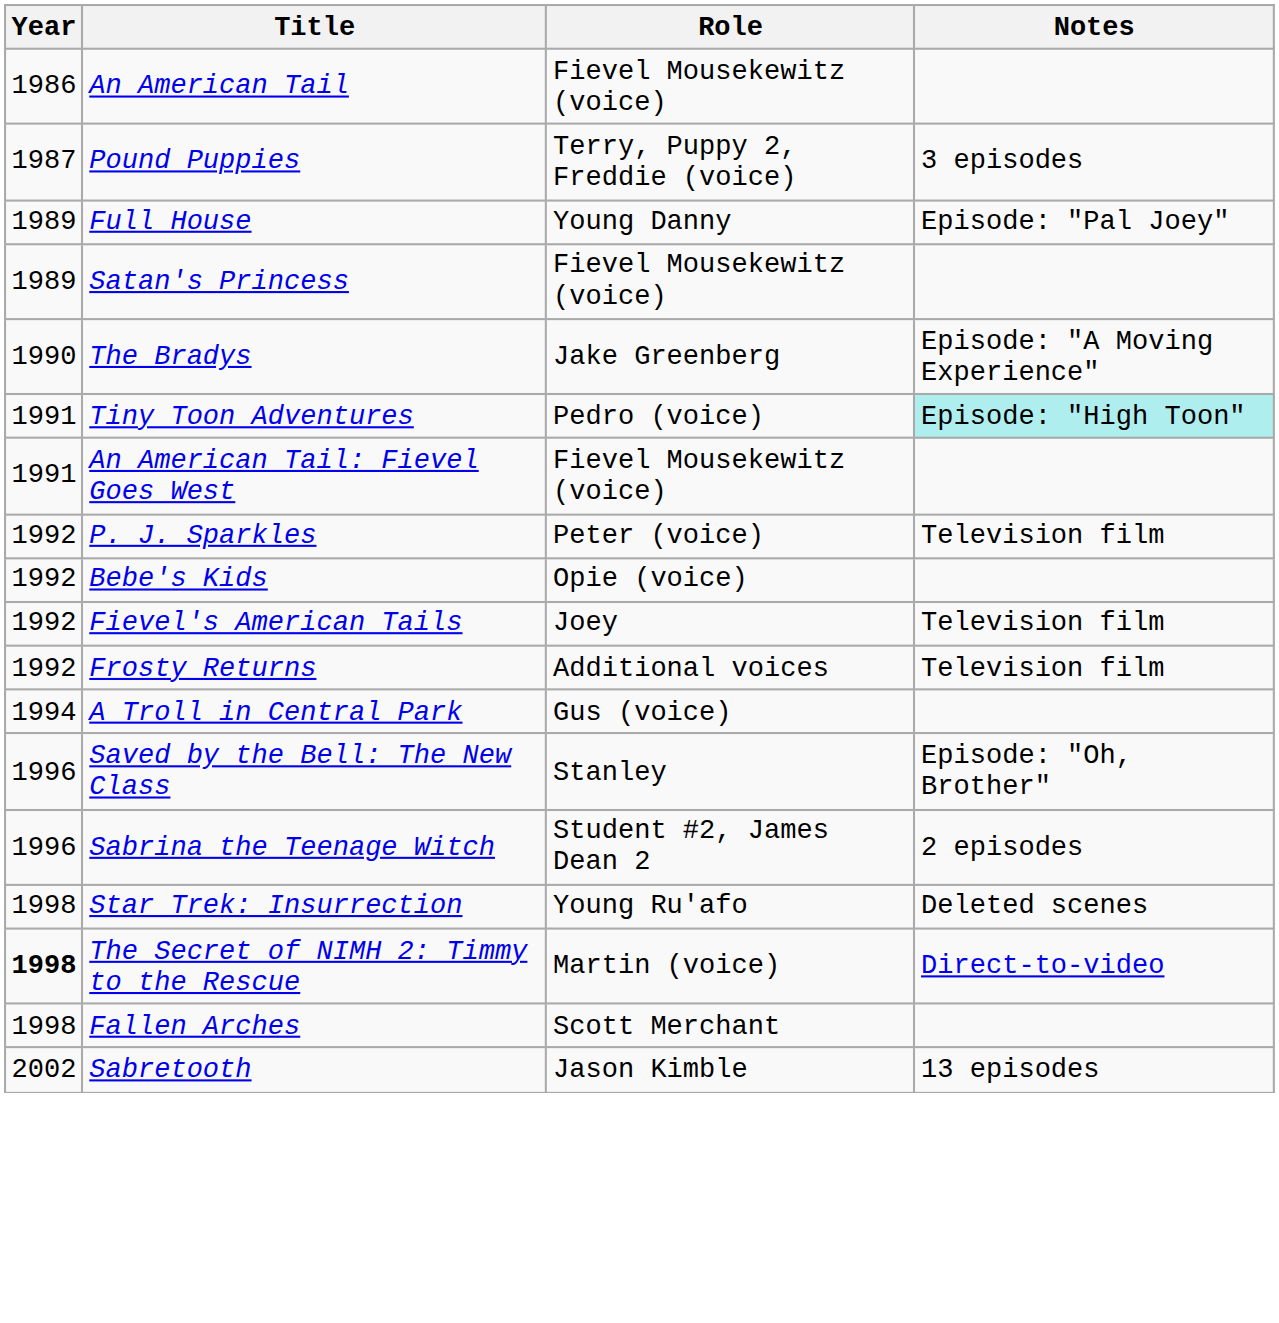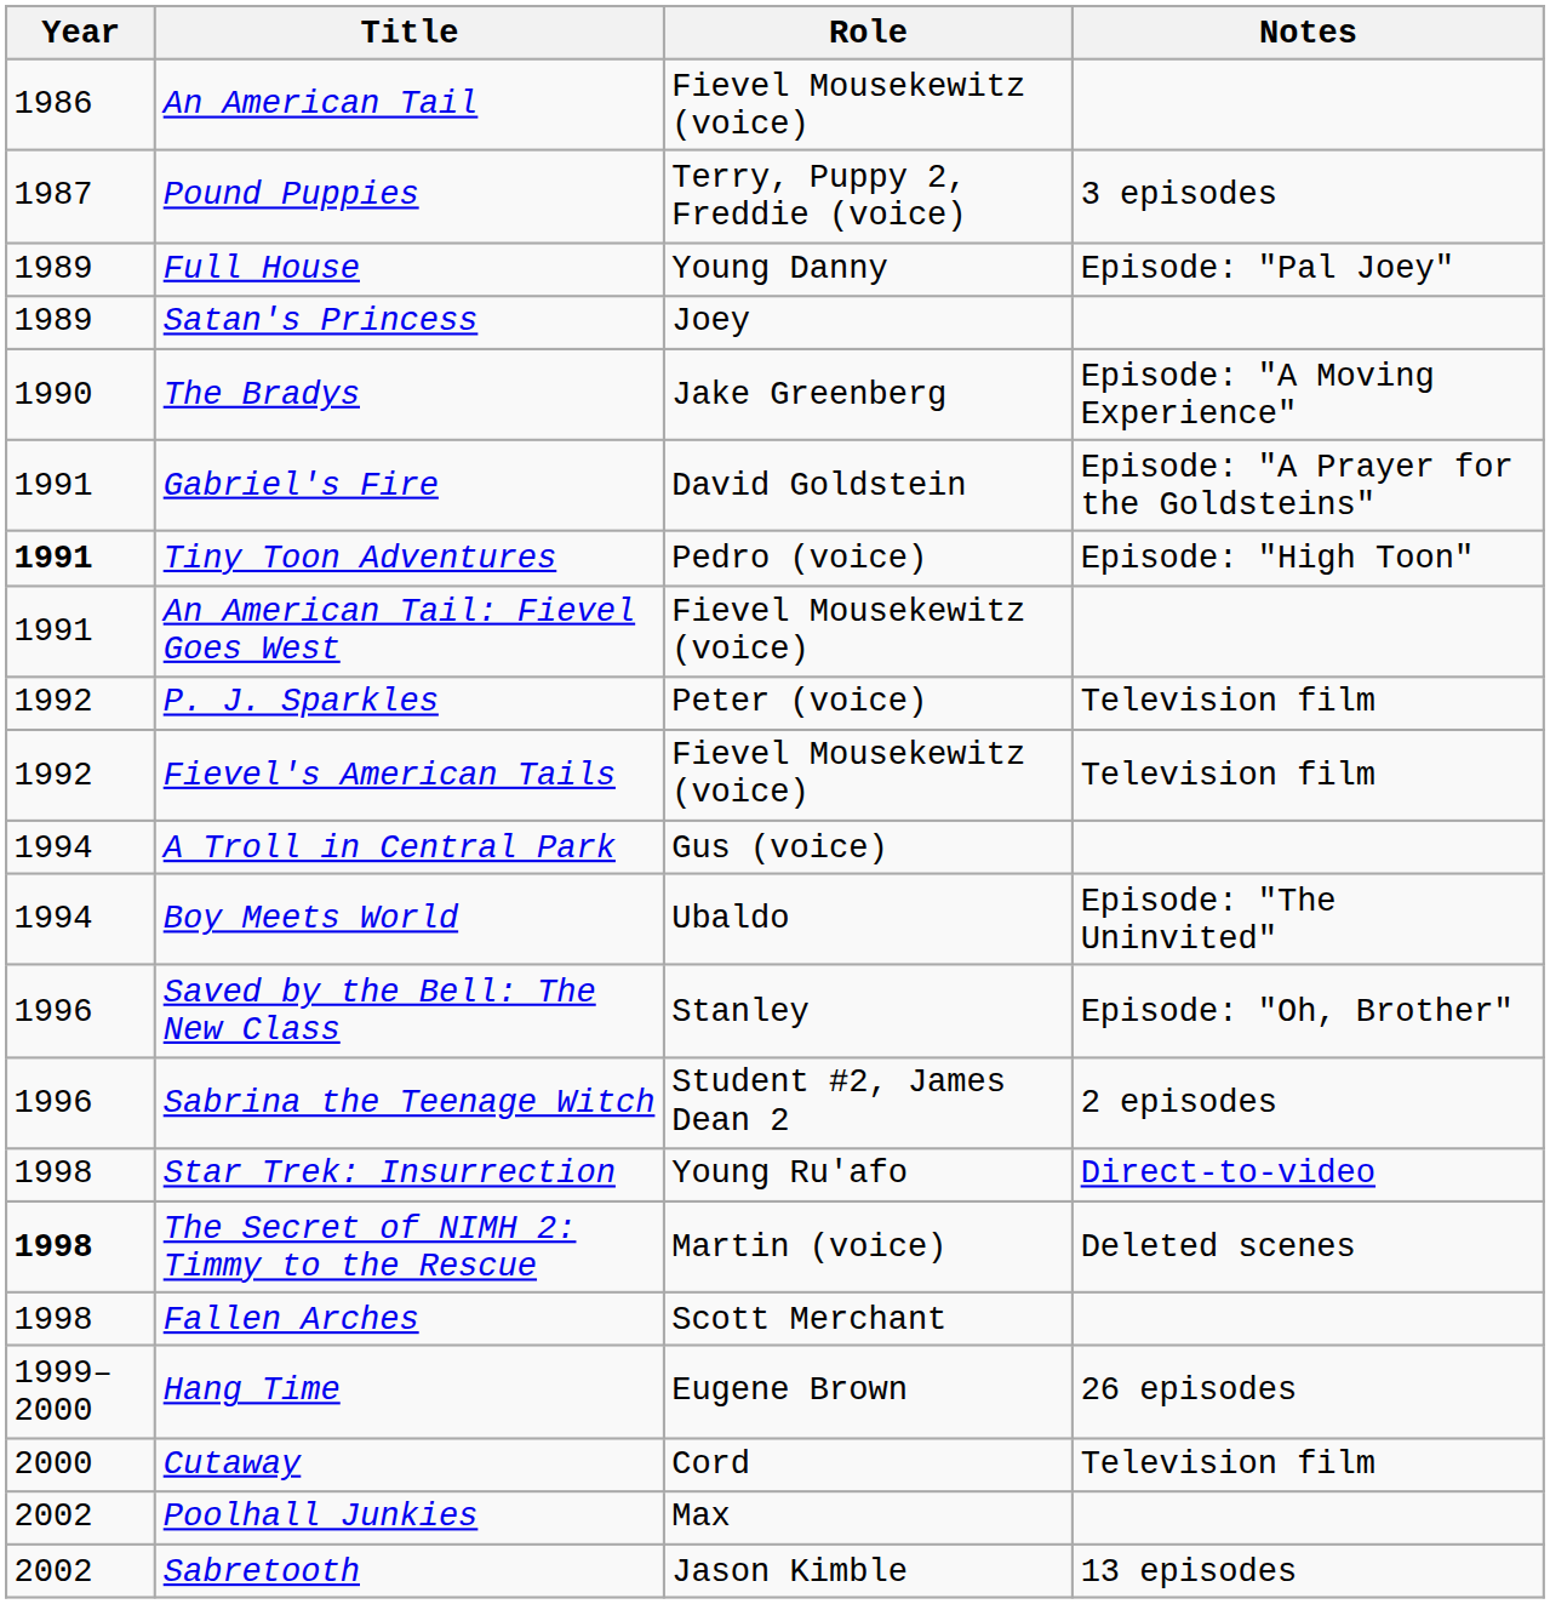 <table class="wikitable sortable">
 <tr>
 <th>Year</th>
 <th>Title</th>
 <th>Role</th>
 <th>Notes</th>
 </tr>
 <tr>
 <td>1986</td>
 <td><em><a href='#'>An American Tail</a></em></td>
 <td>Fievel Mousekewitz (voice)</td>
 <td></td>
 </tr>
 <tr>
 <td>1987</td>
 <td><em><a href='#'>Pound Puppies</a></em></td>
 <td>Terry, Puppy 2, Freddie (voice)</td>
 <td>3 episodes</td>
 </tr>
 <tr>
 <td>1989</td>
 <td><em><a href='#'>Full House</a></em></td>
 <td>Young Danny</td>
 <td>Episode: "Pal Joey"</td>
 </tr>
 <tr>
 <td>1989</td>
 <td><em><a href='#'>Satan's Princess</a></em></td>
-<td>Fievel Mousekewitz (voice)</td>
+<td>Joey</td>
 <td></td>
 </tr>
 <tr>
 <td>1990</td>
 <td><em><a href='#'>The Bradys</a></em></td>
 <td>Jake Greenberg</td>
 <td>Episode: "A Moving Experience"</td>
 </tr>
 <tr>
 <td>1991</td>
+<td><em><a href='#'>Gabriel's Fire</a></em></td>
+<td>David Goldstein</td>
+<td>Episode: "A Prayer for the Goldsteins"</td>
+</tr>
+<tr>
+<td><strong>1991</strong></td>
 <td><em><a href='#'>Tiny Toon Adventures</a></em></td>
 <td>Pedro (voice)</td>
-<td style="background: paleturquoise;">Episode: "High Toon"</td>
+<td>Episode: "High Toon"</td>
 </tr>
 <tr>
 <td>1991</td>
 <td><em><a href='#'>An American Tail: Fievel Goes West</a></em></td>
 <td>Fievel Mousekewitz (voice)</td>
 <td></td>
 </tr>
 <tr>
 <td>1992</td>
 <td><em><a href='#'>P. J. Sparkles</a></em></td>
 <td>Peter (voice)</td>
 <td>Television film</td>
 </tr>
 <tr>
 <td>1992</td>
-<td><em><a href='#'>Bebe's Kids</a></em></td>
-<td>Opie (voice)</td>
-<td></td>
-</tr>
-<tr>
-<td>1992</td>
 <td><em><a href='#'>Fievel's American Tails</a></em></td>
-<td>Joey</td>
-<td>Television film</td>
-</tr>
-<tr>
-<td>1992</td>
-<td><em><a href='#'>Frosty Returns</a></em></td>
-<td>Additional voices</td>
+<td>Fievel Mousekewitz (voice)</td>
 <td>Television film</td>
 </tr>
 <tr>
 <td>1994</td>
 <td><em><a href='#'>A Troll in Central Park</a></em></td>
 <td>Gus (voice)</td>
 <td></td>
+</tr>
+<tr>
+<td>1994</td>
+<td><em><a href='#'>Boy Meets World</a></em></td>
+<td>Ubaldo</td>
+<td>Episode: "The Uninvited"</td>
 </tr>
 <tr>
 <td>1996</td>
 <td><em><a href='#'>Saved by the Bell: The New Class</a></em></td>
 <td>Stanley</td>
 <td>Episode: "Oh, Brother"</td>
 </tr>
 <tr>
 <td>1996</td>
 <td><em><a href='#'>Sabrina the Teenage Witch</a></em></td>
 <td>Student #2, James Dean 2</td>
 <td>2 episodes</td>
 </tr>
 <tr>
 <td>1998</td>
 <td><em><a href='#'>Star Trek: Insurrection</a></em></td>
 <td>Young Ru'afo</td>
-<td>Deleted scenes</td>
+<td><a href='#'>Direct-to-video</a></td>
 </tr>
 <tr>
 <td><strong>1998</strong></td>
 <td><em><a href='#'>The Secret of NIMH 2: Timmy to the Rescue</a></em></td>
 <td>Martin (voice)</td>
-<td><a href='#'>Direct-to-video</a></td>
+<td>Deleted scenes</td>
 </tr>
 <tr>
 <td>1998</td>
 <td><em><a href='#'>Fallen Arches</a></em></td>
 <td>Scott Merchant</td>
+<td></td>
+</tr>
+<tr>
+<td>1999–2000</td>
+<td><em><a href='#'>Hang Time</a></em></td>
+<td>Eugene Brown</td>
+<td>26 episodes</td>
+</tr>
+<tr>
+<td>2000</td>
+<td><em><a href='#'>Cutaway</a></em></td>
+<td>Cord</td>
+<td>Television film</td>
+</tr>
+<tr>
+<td>2002</td>
+<td><em><a href='#'>Poolhall Junkies</a></em></td>
+<td>Max</td>
 <td></td>
 </tr>
 <tr>
 <td>2002</td>
 <td><em><a href='#'>Sabretooth</a></em></td>
 <td>Jason Kimble</td>
 <td>13 episodes</td>
 </tr>
 </table>
